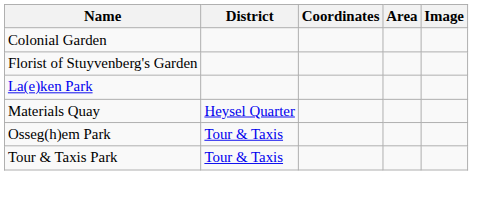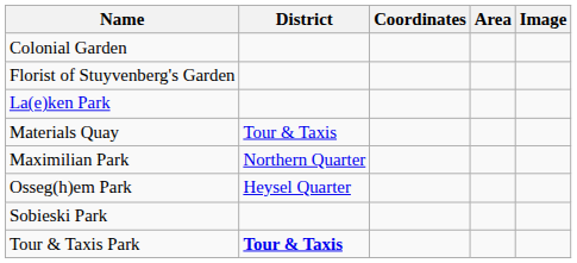 <table class="wikitable sortable">
 <tr>
 <th>Name</th>
 <th>District</th>
 <th>Coordinates</th>
 <th>Area</th>
 <th>Image</th>
 </tr>
 <tr>
 <td>Colonial Garden</td>
 <td></td>
 <td></td>
 <td></td>
 <td></td>
 </tr>
 <tr>
 <td>Florist of Stuyvenberg's Garden</td>
 <td></td>
 <td></td>
 <td></td>
 <td></td>
 </tr>
 <tr>
 <td><a href='#'>La(e)ken Park</a></td>
 <td></td>
 <td></td>
 <td></td>
 <td></td>
 </tr>
 <tr>
 <td>Materials Quay</td>
+<td><a href='#'>Tour & Taxis</a></td>
+<td></td>
+<td></td>
+<td></td>
+</tr>
+<tr>
+<td>Maximilian Park</td>
+<td><a href='#'>Northern Quarter</a></td>
+<td></td>
+<td></td>
+<td></td>
+</tr>
+<tr>
+<td>Osseg(h)em Park</td>
 <td><a href='#'>Heysel Quarter</a></td>
 <td></td>
 <td></td>
 <td></td>
 </tr>
 <tr>
-<td>Osseg(h)em Park</td>
-<td><a href='#'>Tour & Taxis</a></td>
+<td>Sobieski Park</td>
+<td></td>
 <td></td>
 <td></td>
 <td></td>
 </tr>
 <tr>
 <td>Tour & Taxis Park</td>
-<td><a href='#'>Tour & Taxis</a></td>
+<td><strong><a href='#'>Tour & Taxis</a></strong></td>
 <td></td>
 <td></td>
 <td></td>
 </tr>
 </table>
